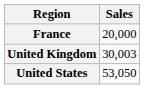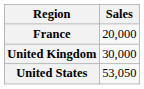 <table class="wikitable sortable plainrowheaders">
 <tr>
 <th scope="col">Region</th>
 <th scope="col">Sales</th>
 </tr>
 <tr>
 <th scope="row">France</th>
 <td>20,000</td>
 </tr>
 <tr>
 <th scope="row">United Kingdom</th>
-<td>30,003</td>
+<td>30,000</td>
 </tr>
 <tr>
 <th scope="row">United States</th>
 <td>53,050</td>
 </tr>
 </table>
